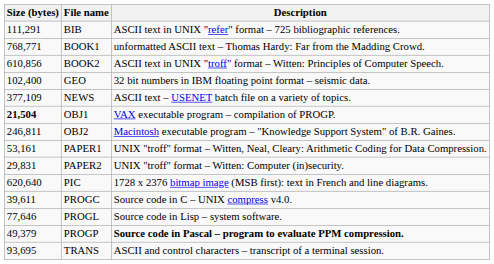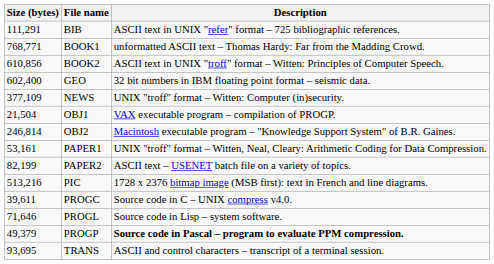 <table class="wikitable">
 <tr>
 <th>Size (bytes)</th>
 <th>File name</th>
 <th>Description</th>
 </tr>
 <tr>
 <td>111,291</td>
 <td>BIB</td>
 <td>ASCII text in UNIX "<a href='#'>refer</a>" format – 725 bibliographic references.</td>
 </tr>
 <tr>
 <td>768,771</td>
 <td>BOOK1</td>
 <td>unformatted ASCII text – Thomas Hardy: Far from the Madding Crowd.</td>
 </tr>
 <tr>
 <td>610,856</td>
 <td>BOOK2</td>
 <td>ASCII text in UNIX "<a href='#'>troff</a>" format – Witten: Principles of Computer Speech.</td>
 </tr>
 <tr>
-<td>102,400</td>
+<td>602,400</td>
 <td>GEO</td>
 <td>32 bit numbers in IBM floating point format – seismic data.</td>
 </tr>
 <tr>
 <td>377,109</td>
 <td>NEWS</td>
-<td>ASCII text – <a href='#'>USENET</a> batch file on a variety of topics.</td>
+<td>UNIX "troff" format – Witten: Computer (in)security.</td>
 </tr>
 <tr>
-<td><strong>21,504</strong></td>
+<td>21,504</td>
 <td>OBJ1</td>
 <td><a href='#'>VAX</a> executable program – compilation of PROGP.</td>
 </tr>
 <tr>
-<td>246,811</td>
+<td>246,814</td>
 <td>OBJ2</td>
 <td><a href='#'>Macintosh</a> executable program – "Knowledge Support System" of B.R. Gaines.</td>
 </tr>
 <tr>
 <td>53,161</td>
 <td>PAPER1</td>
 <td>UNIX "troff" format – Witten, Neal, Cleary: Arithmetic Coding for Data Compression.</td>
 </tr>
 <tr>
-<td>29,831</td>
+<td>82,199</td>
 <td>PAPER2</td>
-<td>UNIX "troff" format – Witten: Computer (in)security.</td>
+<td>ASCII text – <a href='#'>USENET</a> batch file on a variety of topics.</td>
 </tr>
 <tr>
-<td>620,640</td>
+<td>513,216</td>
 <td>PIC</td>
 <td>1728 x 2376 <a href='#'>bitmap image</a> (MSB first): text in French and line diagrams.</td>
 </tr>
 <tr>
 <td>39,611</td>
 <td>PROGC</td>
 <td>Source code in C – UNIX <a href='#'>compress</a> v4.0.</td>
 </tr>
 <tr>
-<td>77,646</td>
+<td>71,646</td>
 <td>PROGL</td>
 <td>Source code in Lisp – system software.</td>
 </tr>
 <tr>
 <td>49,379</td>
 <td>PROGP</td>
 <td><strong>Source code in Pascal – program to evaluate PPM compression.</strong></td>
 </tr>
 <tr>
 <td>93,695</td>
 <td>TRANS</td>
 <td>ASCII and control characters – transcript of a terminal session.</td>
 </tr>
 </table>
